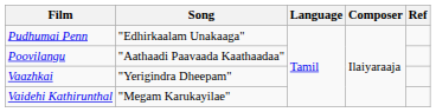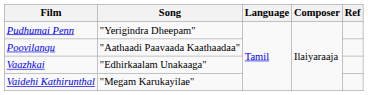 <table class="wikitable sortable" style="font-size:95%;">
 <tr>
 <th>Film</th>
 <th>Song</th>
 <th>Language</th>
 <th>Composer</th>
 <th>Ref</th>
 </tr>
 <tr>
 <td><em><a href='#'>Pudhumai Penn</a></em></td>
-<td>"Edhirkaalam Unakaaga"</td>
+<td>"Yerigindra Dheepam"</td>
 <td rowspan="4"><a href='#'>Tamil</a></td>
 <td rowspan="4">Ilaiyaraaja</td>
 <td></td>
 </tr>
 <tr>
 <td><em><a href='#'>Poovilangu</a></em></td>
 <td>"Aathaadi Paavaada Kaathaadaa"</td>
 <td></td>
 </tr>
 <tr>
 <td><em><a href='#'>Vaazhkai</a></em></td>
-<td>"Yerigindra Dheepam"</td>
+<td>"Edhirkaalam Unakaaga"</td>
 <td></td>
 </tr>
 <tr>
 <td><a href='#'><em>Vaidehi Kathirunthal</em></a></td>
 <td>"Megam Karukayilae"</td>
 <td></td>
 </tr>
 </table>
